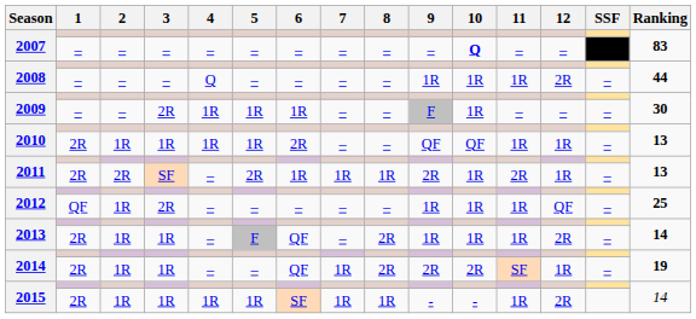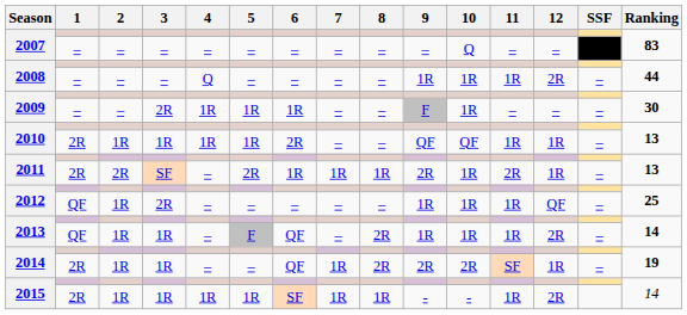 <table class="wikitable" style="text-align:center; font-size:95%">
 <tr class="hintergrundfarbe5">
 <th>Season</th>
 <th style="width:2.5em">1</th>
 <th style="width:2.5em">2</th>
 <th style="width:2.5em">3</th>
 <th style="width:2.5em">4</th>
 <th style="width:2.5em">5</th>
 <th style="width:2.5em">6</th>
 <th style="width:2.5em">7</th>
 <th style="width:2.5em">8</th>
 <th style="width:2.5em">9</th>
 <th style="width:2.5em">10</th>
 <th style="width:2.5em">11</th>
 <th style="width:2.5em">12</th>
 <th style="width:2.5em">SSF</th>
 <th style="width:2.5em">Ranking</th>
 </tr>
 <tr>
 <th rowspan="2"><a href='#'>2007</a></th>
 <td bgcolor="E5D1CB"></td>
 <td bgcolor="E5D1CB"></td>
 <td bgcolor="E5D1CB"></td>
 <td bgcolor="E5D1CB"></td>
 <td bgcolor="E5D1CB"></td>
 <td bgcolor="E5D1CB"></td>
 <td bgcolor="E5D1CB"></td>
 <td bgcolor="E5D1CB"></td>
 <td bgcolor="E5D1CB"></td>
 <td bgcolor="E5D1CB"></td>
 <td bgcolor="E5D1CB"></td>
 <td bgcolor="E5D1CB"></td>
 <td bgcolor="FFE39E"></td>
 <td rowspan=2><strong>83</strong></td>
 </tr>
 <tr>
 <td><a href='#'>–</a></td>
 <td><a href='#'>–</a></td>
 <td><a href='#'>–</a></td>
 <td><a href='#'>–</a></td>
 <td><a href='#'>–</a></td>
 <td><a href='#'>–</a></td>
 <td><a href='#'>–</a></td>
 <td><a href='#'>–</a></td>
 <td><a href='#'>–</a></td>
-<td><strong><a href='#'>Q</a></strong></td>
+<td><a href='#'>Q</a></td>
 <td><a href='#'>–</a></td>
 <td><a href='#'>–</a></td>
 <td bgcolor="black"></td>
 </tr>
 <tr>
 <th rowspan="2"><a href='#'>2008</a></th>
 <td bgcolor="E5D1CB"></td>
 <td bgcolor="E5D1CB"></td>
 <td bgcolor="E5D1CB"></td>
 <td bgcolor="E5D1CB"></td>
 <td bgcolor="E5D1CB"></td>
 <td bgcolor="E5D1CB"></td>
 <td bgcolor="E5D1CB"></td>
 <td bgcolor="E5D1CB"></td>
 <td bgcolor="E5D1CB"></td>
 <td bgcolor="E5D1CB"></td>
 <td bgcolor="E5D1CB"></td>
 <td bgcolor="E5D1CB"></td>
 <td bgcolor="FFE39E"></td>
 <td rowspan=2><strong>44</strong></td>
 </tr>
 <tr>
 <td><a href='#'>–</a></td>
 <td><a href='#'>–</a></td>
 <td><a href='#'>–</a></td>
 <td><a href='#'>Q</a></td>
 <td><a href='#'>–</a></td>
 <td><a href='#'>–</a></td>
 <td><a href='#'>–</a></td>
 <td><a href='#'>–</a></td>
 <td><a href='#'>1R</a></td>
 <td><a href='#'>1R</a></td>
 <td><a href='#'>1R</a></td>
 <td><a href='#'>2R</a></td>
 <td><a href='#'>–</a></td>
 </tr>
 <tr>
 <th rowspan="2"><a href='#'>2009</a></th>
 <td bgcolor="E5D1CB"></td>
 <td bgcolor="E5D1CB"></td>
 <td bgcolor="E5D1CB"></td>
 <td bgcolor="E5D1CB"></td>
 <td bgcolor="E5D1CB"></td>
 <td bgcolor="E5D1CB"></td>
 <td bgcolor="E5D1CB"></td>
 <td bgcolor="E5D1CB"></td>
 <td bgcolor="E5D1CB"></td>
 <td bgcolor="E5D1CB"></td>
 <td bgcolor="E5D1CB"></td>
 <td bgcolor="E5D1CB"></td>
 <td bgcolor="FFE39E"></td>
 <td rowspan=2><strong>30</strong></td>
 </tr>
 <tr>
 <td><a href='#'>–</a></td>
 <td><a href='#'>–</a></td>
 <td><a href='#'>2R</a></td>
 <td><a href='#'>1R</a></td>
 <td><a href='#'>1R</a></td>
 <td><a href='#'>1R</a></td>
 <td><a href='#'>–</a></td>
 <td><a href='#'>–</a></td>
 <td bgcolor="C0C0C0"><a href='#'>F</a></td>
 <td><a href='#'>1R</a></td>
 <td><a href='#'>–</a></td>
 <td><a href='#'>–</a></td>
 <td><a href='#'>–</a></td>
 </tr>
 <tr>
 <th rowspan="2"><a href='#'>2010</a></th>
 <td bgcolor="E5D1CB"></td>
 <td bgcolor="E5D1CB"></td>
 <td bgcolor="E5D1CB"></td>
 <td bgcolor="E5D1CB"></td>
 <td bgcolor="E5D1CB"></td>
 <td bgcolor="E5D1CB"></td>
 <td bgcolor="E5D1CB"></td>
 <td bgcolor="E5D1CB"></td>
 <td bgcolor="E5D1CB"></td>
 <td bgcolor="E5D1CB"></td>
 <td bgcolor="E5D1CB"></td>
 <td bgcolor="E5D1CB"></td>
 <td bgcolor="FFE39E"></td>
 <td rowspan=2><strong>13</strong></td>
 </tr>
 <tr>
 <td><a href='#'>2R</a></td>
 <td><a href='#'>1R</a></td>
 <td><a href='#'>1R</a></td>
 <td><a href='#'>1R</a></td>
 <td><a href='#'>1R</a></td>
 <td><a href='#'>2R</a></td>
 <td><a href='#'>–</a></td>
 <td><a href='#'>–</a></td>
 <td><a href='#'>QF</a></td>
 <td><a href='#'>QF</a></td>
 <td><a href='#'>1R</a></td>
 <td><a href='#'>1R</a></td>
 <td><a href='#'>–</a></td>
 </tr>
 <tr>
 <th rowspan="2"><a href='#'>2011</a></th>
 <td bgcolor="E5D1CB"></td>
 <td bgcolor="D8BFD8"></td>
 <td bgcolor="D8BFD8"></td>
 <td bgcolor="E5D1CB"></td>
 <td bgcolor="E5D1CB"></td>
 <td bgcolor="D8BFD8"></td>
 <td bgcolor="E5D1CB"></td>
 <td bgcolor="E5D1CB"></td>
 <td bgcolor="D8BFD8"></td>
 <td bgcolor="E5D1CB"></td>
 <td bgcolor="E5D1CB"></td>
 <td bgcolor="D8BFD8"></td>
 <td bgcolor="FFE39E"></td>
 <td rowspan=2><strong>13</strong></td>
 </tr>
 <tr>
 <td><a href='#'>2R</a></td>
 <td><a href='#'>2R</a></td>
 <td bgcolor="#FFDAB9"><a href='#'>SF</a></td>
 <td><a href='#'>–</a></td>
 <td><a href='#'>2R</a></td>
 <td><a href='#'>1R</a></td>
 <td><a href='#'>1R</a></td>
 <td><a href='#'>1R</a></td>
 <td><a href='#'>2R</a></td>
 <td><a href='#'>1R</a></td>
 <td><a href='#'>2R</a></td>
 <td><a href='#'>1R</a></td>
 <td><a href='#'>–</a></td>
 </tr>
 <tr>
 <th rowspan="2"><a href='#'>2012</a></th>
 <td bgcolor="D8BFD8"></td>
 <td bgcolor="E5D1CB"></td>
 <td bgcolor="D8BFD8"></td>
 <td bgcolor="E5D1CB"></td>
 <td bgcolor="D8BFD8"></td>
 <td bgcolor="E5D1CB"></td>
 <td bgcolor="E5D1CB"></td>
 <td bgcolor="E5D1CB"></td>
 <td bgcolor="D8BFD8"></td>
 <td bgcolor="E5D1CB"></td>
 <td bgcolor="D8BFD8"></td>
 <td bgcolor="E5D1CB"></td>
 <td bgcolor="FFE39E"></td>
 <td rowspan=2><strong>25</strong></td>
 </tr>
 <tr>
 <td><a href='#'>QF</a></td>
 <td><a href='#'>1R</a></td>
 <td><a href='#'>2R</a></td>
 <td><a href='#'>–</a></td>
 <td><a href='#'>–</a></td>
 <td><a href='#'>–</a></td>
 <td><a href='#'>–</a></td>
 <td><a href='#'>–</a></td>
 <td><a href='#'>1R</a></td>
 <td><a href='#'>1R</a></td>
 <td><a href='#'>1R</a></td>
 <td><a href='#'>QF</a></td>
 <td><a href='#'>–</a></td>
 </tr>
 <tr>
 <th rowspan="2"><a href='#'>2013</a></th>
 <td bgcolor="D8BFD8"></td>
 <td bgcolor="E5D1CB"></td>
 <td bgcolor="D8BFD8"></td>
 <td bgcolor="E5D1CB"></td>
 <td bgcolor="D8BFD8"></td>
 <td bgcolor="E5D1CB"></td>
 <td bgcolor="E5D1CB"></td>
 <td bgcolor="E5D1CB"></td>
 <td bgcolor="D8BFD8"></td>
 <td bgcolor="E5D1CB"></td>
 <td bgcolor="D8BFD8"></td>
 <td bgcolor="E5D1CB"></td>
 <td bgcolor="FFE39E"></td>
 <td rowspan=2><strong>14</strong></td>
 </tr>
 <tr>
-<td><a href='#'>2R</a></td>
+<td><a href='#'>QF</a></td>
 <td><a href='#'>1R</a></td>
 <td><a href='#'>1R</a></td>
 <td><a href='#'>–</a></td>
 <td bgcolor="C0C0C0"><a href='#'>F</a></td>
 <td><a href='#'>QF</a></td>
 <td><a href='#'>–</a></td>
 <td><a href='#'>2R</a></td>
 <td><a href='#'>1R</a></td>
 <td><a href='#'>1R</a></td>
 <td><a href='#'>1R</a></td>
 <td><a href='#'>2R</a></td>
 <td><a href='#'>–</a></td>
 </tr>
 <tr>
 <th rowspan="2"><a href='#'>2014</a></th>
 <td bgcolor="E5D1CB"></td>
 <td bgcolor="D8BFD8"></td>
 <td bgcolor="D8BFD8"></td>
 <td bgcolor="E5D1CB"></td>
 <td bgcolor="E5D1CB"></td>
 <td bgcolor="E5D1CB"></td>
 <td bgcolor="D8BFD8"></td>
 <td bgcolor="E5D1CB"></td>
 <td bgcolor="D8BFD8"></td>
 <td bgcolor="E5D1CB"></td>
 <td bgcolor="D8BFD8"></td>
 <td bgcolor="E5D1CB"></td>
 <td bgcolor="FFE39E"></td>
 <td rowspan=2><strong>19</strong></td>
 </tr>
 <tr>
 <td><a href='#'>2R</a></td>
 <td><a href='#'>1R</a></td>
 <td><a href='#'>1R</a></td>
 <td><a href='#'>–</a></td>
 <td><a href='#'>–</a></td>
 <td><a href='#'>QF</a></td>
 <td><a href='#'>1R</a></td>
 <td><a href='#'>2R</a></td>
 <td><a href='#'>2R</a></td>
 <td><a href='#'>2R</a></td>
 <td bgcolor="FFDAB9"><a href='#'>SF</a></td>
 <td><a href='#'>1R</a></td>
 <td><a href='#'>–</a></td>
 </tr>
 <tr>
 <th rowspan="2"><a href='#'>2015</a></th>
 <td bgcolor="D8BFD8"></td>
 <td bgcolor="E5D1CB"></td>
 <td bgcolor="D8BFD8"></td>
 <td bgcolor="E5D1CB"></td>
 <td bgcolor="E5D1CB"></td>
 <td bgcolor="D8BFD8"></td>
 <td bgcolor="E5D1CB"></td>
 <td bgcolor="E5D1CB"></td>
 <td bgcolor="D8BFD8"></td>
 <td bgcolor="E5D1CB"></td>
 <td bgcolor="D8BFD8"></td>
 <td bgcolor="E5D1CB"></td>
 <td bgcolor="FFE39E"></td>
 <td rowspan=2><em>14</em></td>
 </tr>
 <tr>
 <td><a href='#'>2R</a></td>
 <td><a href='#'>1R</a></td>
 <td><a href='#'>1R</a></td>
 <td><a href='#'>1R</a></td>
 <td><a href='#'>1R</a></td>
 <td bgcolor="FFDAB9"><a href='#'>SF</a></td>
 <td><a href='#'>1R</a></td>
 <td><a href='#'>1R</a></td>
 <td><a href='#'>-</a></td>
 <td><a href='#'>-</a></td>
 <td><a href='#'>1R</a></td>
 <td><a href='#'>2R</a></td>
 <td><a href='#'></a></td>
 </tr>
 </table>
